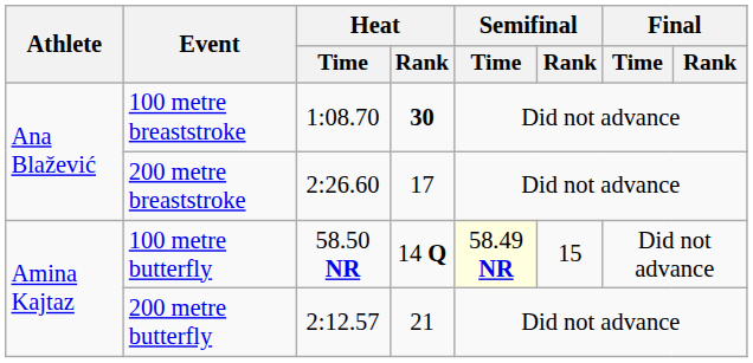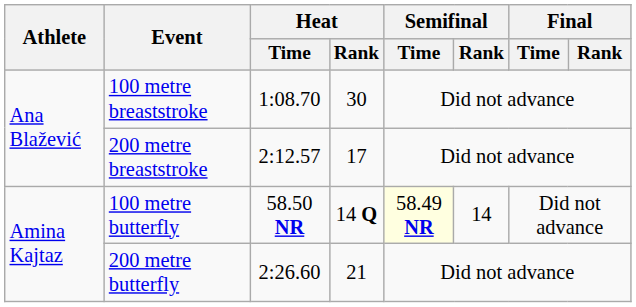 <table class="wikitable" style="text-align:center; font-size:90%; width:50%;">
 <tr>
 <th rowspan="2">Athlete</th>
 <th rowspan="2">Event</th>
 <th colspan="2">Heat</th>
 <th colspan="2">Semifinal</th>
 <th colspan="2">Final</th>
 </tr>
 <tr style="font-size:95%">
 <th>Time</th>
 <th>Rank</th>
 <th>Time</th>
 <th>Rank</th>
 <th>Time</th>
 <th>Rank</th>
 </tr>
 <tr>
 <td align=left rowspan=2><a href='#'>Ana Blažević</a></td>
 <td align=left><a href='#'>100 metre breaststroke</a></td>
 <td>1:08.70</td>
-<td><strong>30</strong></td>
+<td>30</td>
 <td colspan=4>Did not advance</td>
 </tr>
 <tr>
 <td align=left><a href='#'>200 metre breaststroke</a></td>
-<td>2:26.60</td>
+<td>2:12.57</td>
 <td>17</td>
 <td colspan=4>Did not advance</td>
 </tr>
 <tr>
 <td align=left rowspan=2><a href='#'>Amina Kajtaz</a></td>
 <td align=left><a href='#'>100 metre butterfly</a></td>
 <td>58.50 <strong><a href='#'>NR</a></strong></td>
 <td>14 <strong>Q</strong></td>
 <td style="background: lightyellow;">58.49 <strong><a href='#'>NR</a></strong></td>
-<td>15</td>
+<td>14</td>
 <td colspan="2">Did not advance</td>
 </tr>
 <tr>
 <td align=left><a href='#'>200 metre butterfly</a></td>
-<td>2:12.57</td>
+<td>2:26.60</td>
 <td>21</td>
 <td colspan=4>Did not advance</td>
 </tr>
 </table>
